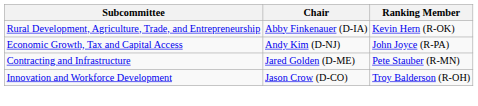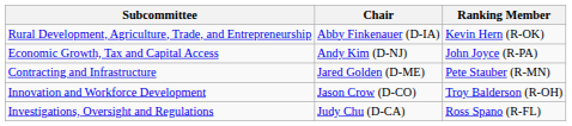 <table class="wikitable">
 <tr>
 <th>Subcommittee</th>
 <th>Chair</th>
 <th>Ranking Member</th>
 </tr>
 <tr>
 <td><a href='#'>Rural Development, Agriculture, Trade, and Entrepreneurship</a></td>
 <td><a href='#'>Abby Finkenauer</a> (D-IA)</td>
 <td><a href='#'>Kevin Hern</a> (R-OK)</td>
 </tr>
 <tr>
 <td><a href='#'>Economic Growth, Tax and Capital Access</a></td>
 <td><a href='#'>Andy Kim</a> (D-NJ)</td>
 <td><a href='#'>John Joyce</a> (R-PA)</td>
 </tr>
 <tr>
 <td><a href='#'>Contracting and Infrastructure</a></td>
 <td><a href='#'>Jared Golden</a> (D-ME)</td>
 <td><a href='#'>Pete Stauber</a> (R-MN)</td>
 </tr>
 <tr>
 <td><a href='#'>Innovation and Workforce Development</a></td>
 <td><a href='#'>Jason Crow</a> (D-CO)</td>
 <td><a href='#'>Troy Balderson</a> (R-OH)</td>
 </tr>
+<tr>
+<td><a href='#'>Investigations, Oversight and Regulations</a></td>
+<td><a href='#'>Judy Chu</a> (D-CA)</td>
+<td><a href='#'>Ross Spano</a> (R-FL)</td>
+</tr>
 </table>
